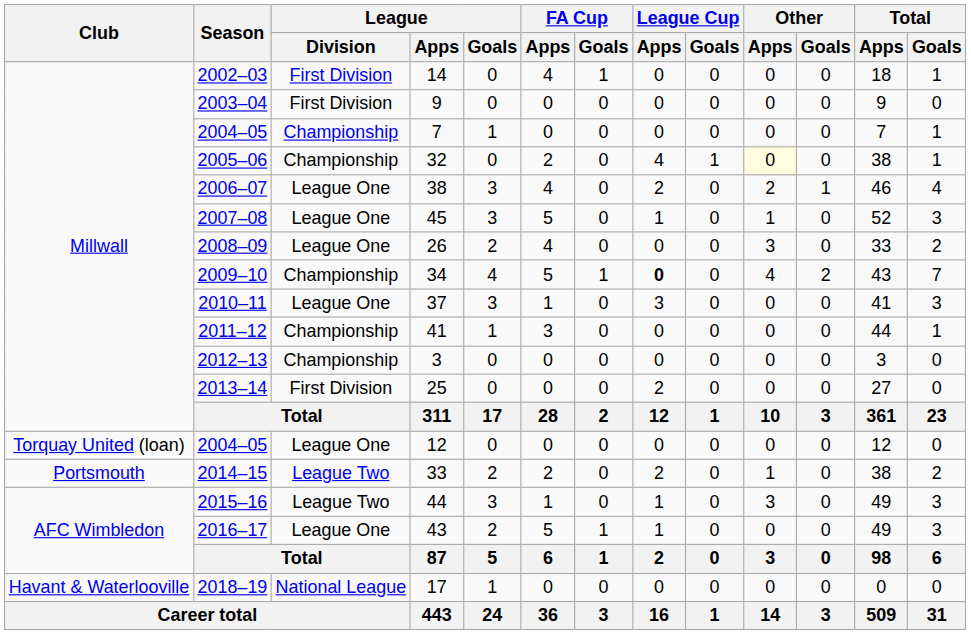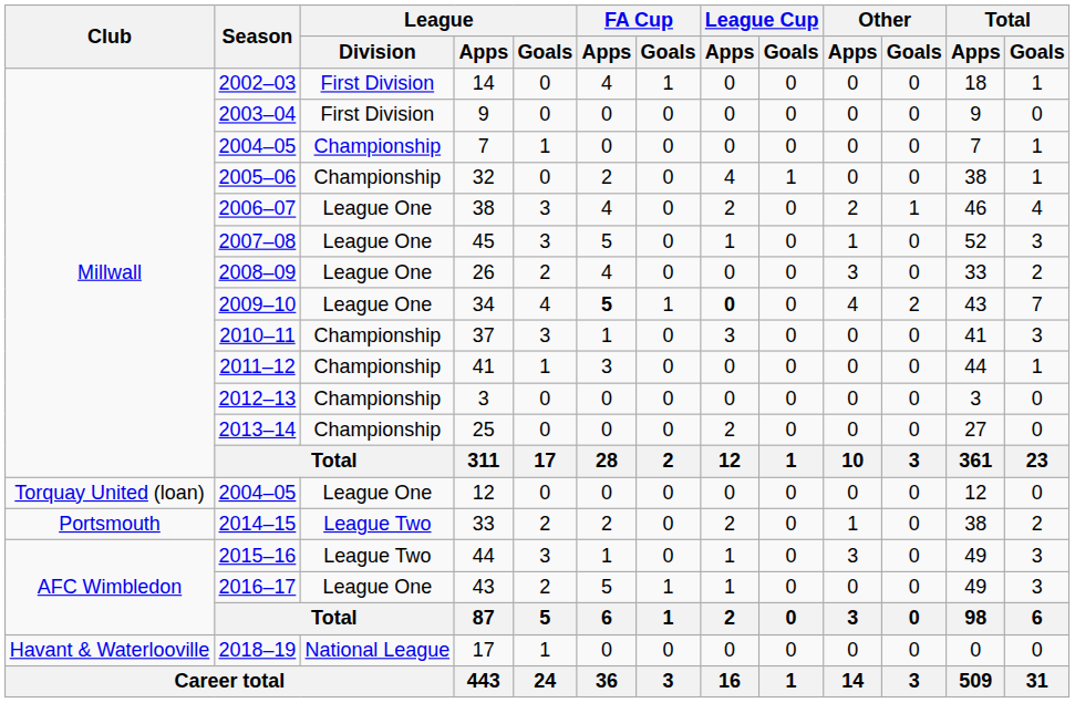 <table class="wikitable" style="text-align:center">
 <tr>
 <th rowspan="2">Club</th>
 <th rowspan="2">Season</th>
 <th colspan="3">League</th>
 <th colspan="2"><a href='#'>FA Cup</a></th>
 <th colspan="2"><a href='#'>League Cup</a></th>
 <th colspan="2">Other</th>
 <th colspan="2">Total</th>
 </tr>
 <tr>
 <th>Division</th>
 <th>Apps</th>
 <th>Goals</th>
 <th>Apps</th>
 <th>Goals</th>
 <th>Apps</th>
 <th>Goals</th>
 <th>Apps</th>
 <th>Goals</th>
 <th>Apps</th>
 <th>Goals</th>
 </tr>
 <tr>
 <td rowspan="13"><a href='#'>Millwall</a></td>
 <td><a href='#'>2002–03</a></td>
 <td><a href='#'>First Division</a></td>
 <td>14</td>
 <td>0</td>
 <td>4</td>
 <td>1</td>
 <td>0</td>
 <td>0</td>
 <td>0</td>
 <td>0</td>
 <td>18</td>
 <td>1</td>
 </tr>
 <tr>
 <td><a href='#'>2003–04</a></td>
 <td>First Division</td>
 <td>9</td>
 <td>0</td>
 <td>0</td>
 <td>0</td>
 <td>0</td>
 <td>0</td>
 <td>0</td>
 <td>0</td>
 <td>9</td>
 <td>0</td>
 </tr>
 <tr>
 <td><a href='#'>2004–05</a></td>
 <td><a href='#'>Championship</a></td>
 <td>7</td>
 <td>1</td>
 <td>0</td>
 <td>0</td>
 <td>0</td>
 <td>0</td>
 <td>0</td>
 <td>0</td>
 <td>7</td>
 <td>1</td>
 </tr>
 <tr>
 <td><a href='#'>2005–06</a></td>
 <td>Championship</td>
 <td>32</td>
 <td>0</td>
 <td>2</td>
 <td>0</td>
 <td>4</td>
 <td>1</td>
-<td style="background: lightyellow;">0</td>
+<td>0</td>
 <td>0</td>
 <td>38</td>
 <td>1</td>
 </tr>
 <tr>
 <td><a href='#'>2006–07</a></td>
 <td>League One</td>
 <td>38</td>
 <td>3</td>
 <td>4</td>
 <td>0</td>
 <td>2</td>
 <td>0</td>
 <td>2</td>
 <td>1</td>
 <td>46</td>
 <td>4</td>
 </tr>
 <tr>
 <td><a href='#'>2007–08</a></td>
 <td>League One</td>
 <td>45</td>
 <td>3</td>
 <td>5</td>
 <td>0</td>
 <td>1</td>
 <td>0</td>
 <td>1</td>
 <td>0</td>
 <td>52</td>
 <td>3</td>
 </tr>
 <tr>
 <td><a href='#'>2008–09</a></td>
 <td>League One</td>
 <td>26</td>
 <td>2</td>
 <td>4</td>
 <td>0</td>
 <td>0</td>
 <td>0</td>
 <td>3</td>
 <td>0</td>
 <td>33</td>
 <td>2</td>
 </tr>
 <tr>
 <td><a href='#'>2009–10</a></td>
-<td>Championship</td>
+<td>League One</td>
 <td>34</td>
 <td>4</td>
-<td>5</td>
+<td><strong>5</strong></td>
 <td>1</td>
 <td><strong>0</strong></td>
 <td>0</td>
 <td>4</td>
 <td>2</td>
 <td>43</td>
 <td>7</td>
 </tr>
 <tr>
 <td><a href='#'>2010–11</a></td>
-<td>League One</td>
+<td>Championship</td>
 <td>37</td>
 <td>3</td>
 <td>1</td>
 <td>0</td>
 <td>3</td>
 <td>0</td>
 <td>0</td>
 <td>0</td>
 <td>41</td>
 <td>3</td>
 </tr>
 <tr>
 <td><a href='#'>2011–12</a></td>
 <td>Championship</td>
 <td>41</td>
 <td>1</td>
 <td>3</td>
 <td>0</td>
 <td>0</td>
 <td>0</td>
 <td>0</td>
 <td>0</td>
 <td>44</td>
 <td>1</td>
 </tr>
 <tr>
 <td><a href='#'>2012–13</a></td>
 <td>Championship</td>
 <td>3</td>
 <td>0</td>
 <td>0</td>
 <td>0</td>
 <td>0</td>
 <td>0</td>
 <td>0</td>
 <td>0</td>
 <td>3</td>
 <td>0</td>
 </tr>
 <tr>
 <td><a href='#'>2013–14</a></td>
-<td>First Division</td>
+<td>Championship</td>
 <td>25</td>
 <td>0</td>
 <td>0</td>
 <td>0</td>
 <td>2</td>
 <td>0</td>
 <td>0</td>
 <td>0</td>
 <td>27</td>
 <td>0</td>
 </tr>
 <tr>
 <th colspan="2">Total</th>
 <th>311</th>
 <th>17</th>
 <th>28</th>
 <th>2</th>
 <th>12</th>
 <th>1</th>
 <th>10</th>
 <th>3</th>
 <th>361</th>
 <th>23</th>
 </tr>
 <tr>
 <td><a href='#'>Torquay United</a> (loan)</td>
 <td><a href='#'>2004–05</a></td>
 <td>League One</td>
 <td>12</td>
 <td>0</td>
 <td>0</td>
 <td>0</td>
 <td>0</td>
 <td>0</td>
 <td>0</td>
 <td>0</td>
 <td>12</td>
 <td>0</td>
 </tr>
 <tr>
 <td><a href='#'>Portsmouth</a></td>
 <td><a href='#'>2014–15</a></td>
 <td><a href='#'>League Two</a></td>
 <td>33</td>
 <td>2</td>
 <td>2</td>
 <td>0</td>
 <td>2</td>
 <td>0</td>
 <td>1</td>
 <td>0</td>
 <td>38</td>
 <td>2</td>
 </tr>
 <tr>
 <td rowspan="3"><a href='#'>AFC Wimbledon</a></td>
 <td><a href='#'>2015–16</a></td>
 <td>League Two</td>
 <td>44</td>
 <td>3</td>
 <td>1</td>
 <td>0</td>
 <td>1</td>
 <td>0</td>
 <td>3</td>
 <td>0</td>
 <td>49</td>
 <td>3</td>
 </tr>
 <tr>
 <td><a href='#'>2016–17</a></td>
 <td>League One</td>
 <td>43</td>
 <td>2</td>
 <td>5</td>
 <td>1</td>
 <td>1</td>
 <td>0</td>
 <td>0</td>
 <td>0</td>
 <td>49</td>
 <td>3</td>
 </tr>
 <tr>
 <th colspan="2">Total</th>
 <th>87</th>
 <th>5</th>
 <th>6</th>
 <th>1</th>
 <th>2</th>
 <th>0</th>
 <th>3</th>
 <th>0</th>
 <th>98</th>
 <th>6</th>
 </tr>
 <tr>
 <td><a href='#'>Havant & Waterlooville</a></td>
 <td><a href='#'>2018–19</a></td>
 <td><a href='#'>National League</a></td>
 <td>17</td>
 <td>1</td>
 <td>0</td>
 <td>0</td>
 <td>0</td>
 <td>0</td>
 <td>0</td>
 <td>0</td>
 <td>0</td>
 <td>0</td>
 </tr>
 <tr>
 <th colspan="3">Career total</th>
 <th>443</th>
 <th>24</th>
 <th>36</th>
 <th>3</th>
 <th>16</th>
 <th>1</th>
 <th>14</th>
 <th>3</th>
 <th>509</th>
 <th>31</th>
 </tr>
 </table>
